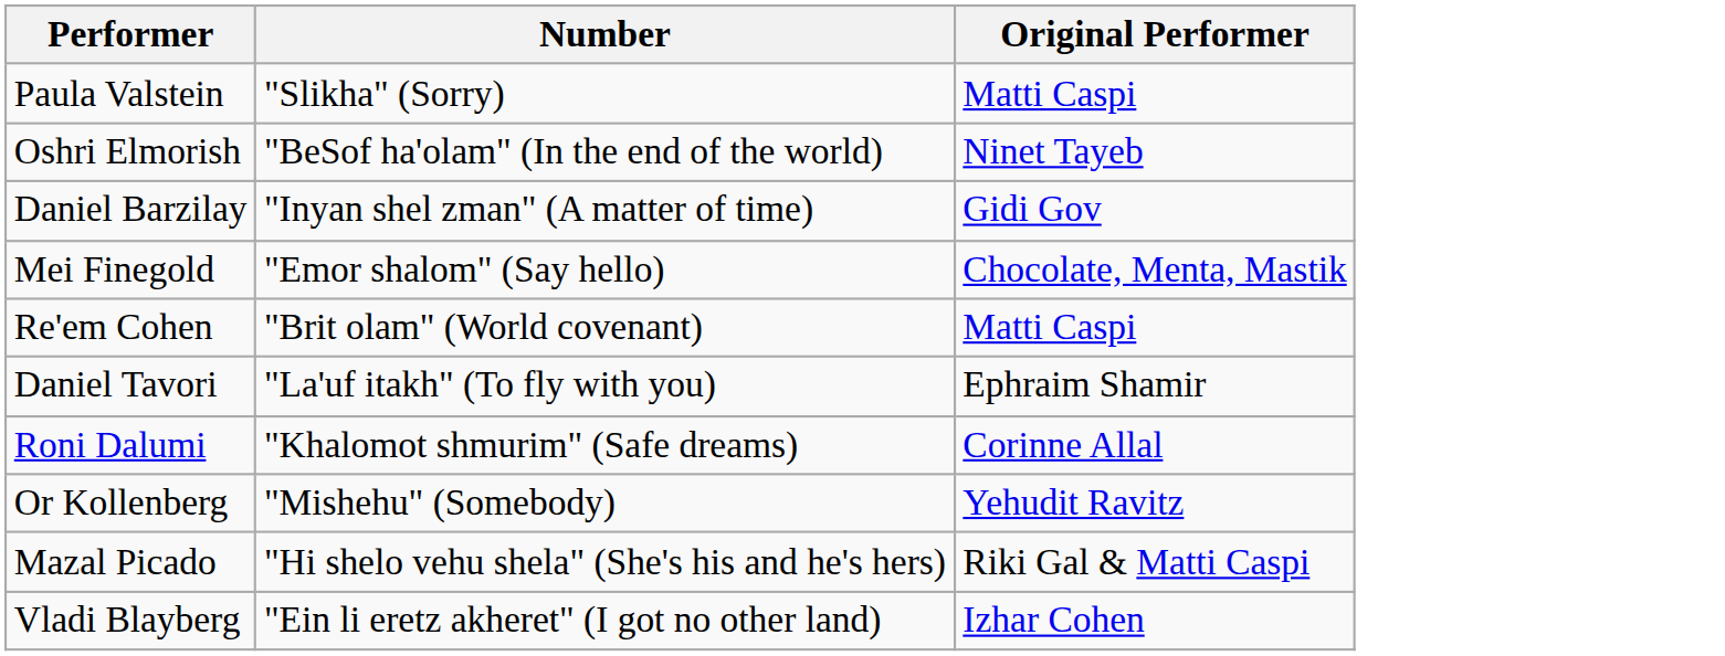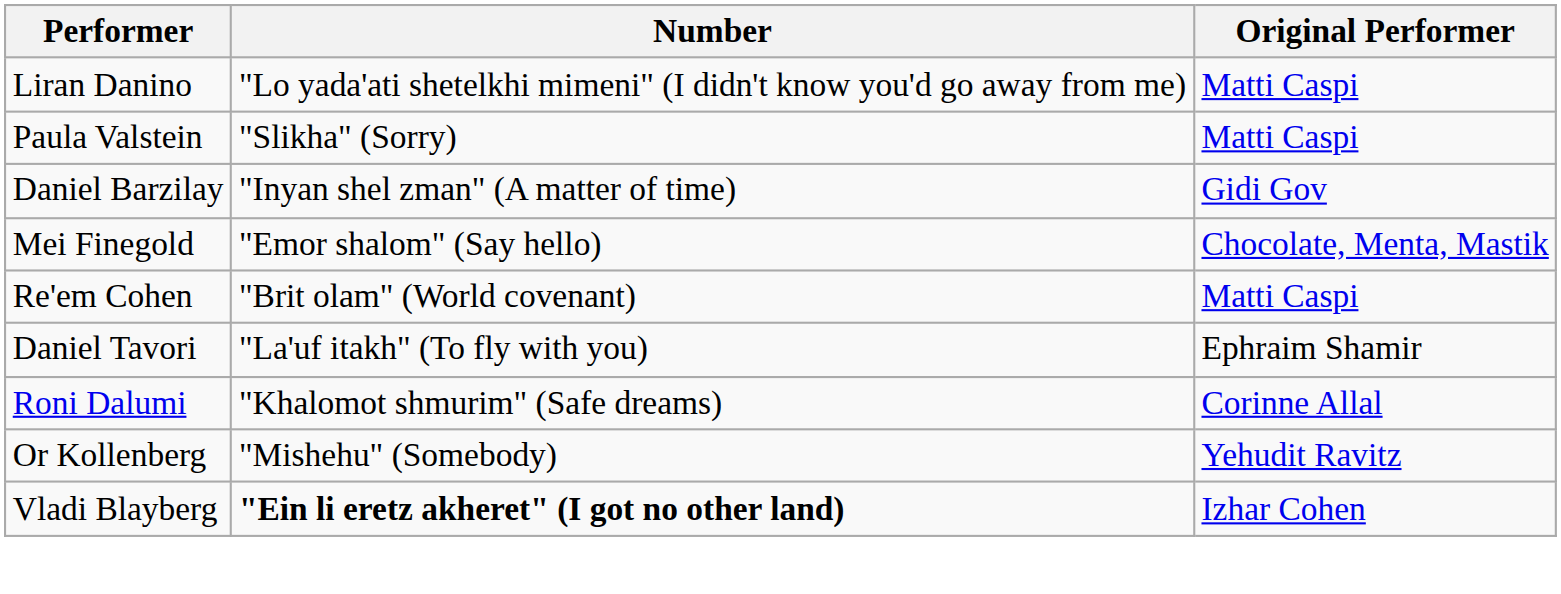 <table class="wikitable">
 <tr>
 <th>Performer</th>
 <th>Number</th>
 <th>Original Performer</th>
 </tr>
 <tr>
+<td>Liran Danino</td>
+<td>"Lo yada'ati shetelkhi mimeni" (I didn't know you'd go away from me)</td>
+<td><a href='#'>Matti Caspi</a></td>
+</tr>
+<tr>
 <td>Paula Valstein</td>
 <td>"Slikha" (Sorry)</td>
 <td><a href='#'>Matti Caspi</a></td>
-</tr>
-<tr>
-<td>Oshri Elmorish</td>
-<td>"BeSof ha'olam" (In the end of the world)</td>
-<td><a href='#'>Ninet Tayeb</a></td>
 </tr>
 <tr>
 <td>Daniel Barzilay</td>
 <td>"Inyan shel zman" (A matter of time)</td>
 <td><a href='#'>Gidi Gov</a></td>
 </tr>
 <tr>
 <td>Mei Finegold</td>
 <td>"Emor shalom" (Say hello)</td>
 <td><a href='#'>Chocolate, Menta, Mastik</a></td>
 </tr>
 <tr>
 <td>Re'em Cohen</td>
 <td>"Brit olam" (World covenant)</td>
 <td><a href='#'>Matti Caspi</a></td>
 </tr>
 <tr>
 <td>Daniel Tavori</td>
 <td>"La'uf itakh" (To fly with you)</td>
 <td>Ephraim Shamir</td>
 </tr>
 <tr>
 <td><a href='#'>Roni Dalumi</a></td>
 <td>"Khalomot shmurim" (Safe dreams)</td>
 <td><a href='#'>Corinne Allal</a></td>
 </tr>
 <tr>
 <td>Or Kollenberg</td>
 <td>"Mishehu" (Somebody)</td>
 <td><a href='#'>Yehudit Ravitz</a></td>
 </tr>
 <tr>
-<td>Mazal Picado</td>
-<td>"Hi shelo vehu shela" (She's his and he's hers)</td>
-<td>Riki Gal & <a href='#'>Matti Caspi</a></td>
-</tr>
-<tr>
 <td>Vladi Blayberg</td>
-<td>"Ein li eretz akheret" (I got no other land)</td>
+<td><strong>"Ein li eretz akheret" (I got no other land)</strong></td>
 <td><a href='#'>Izhar Cohen</a></td>
 </tr>
 </table>
